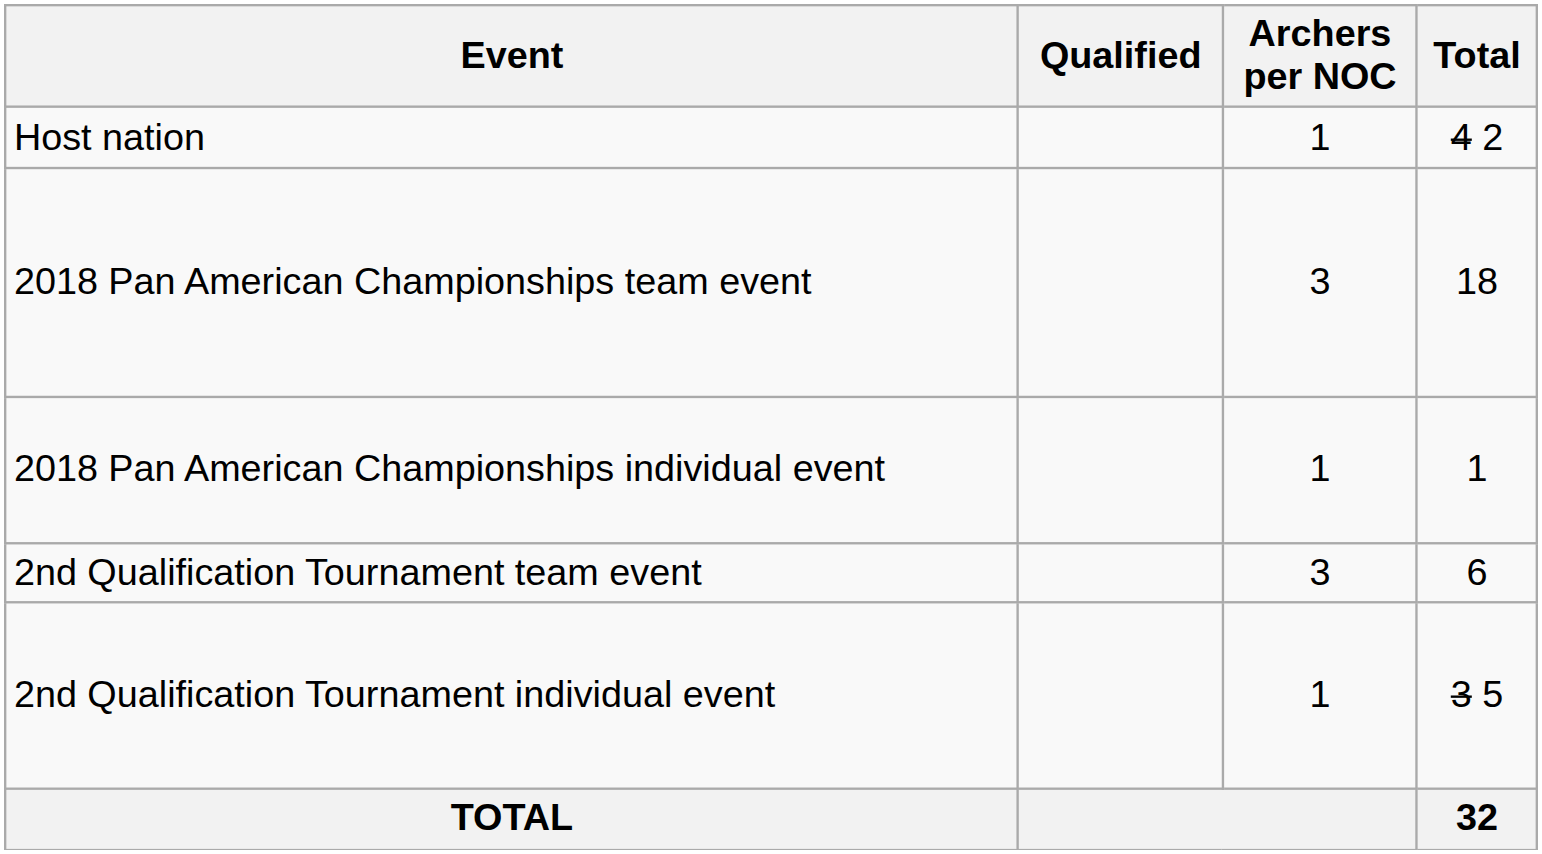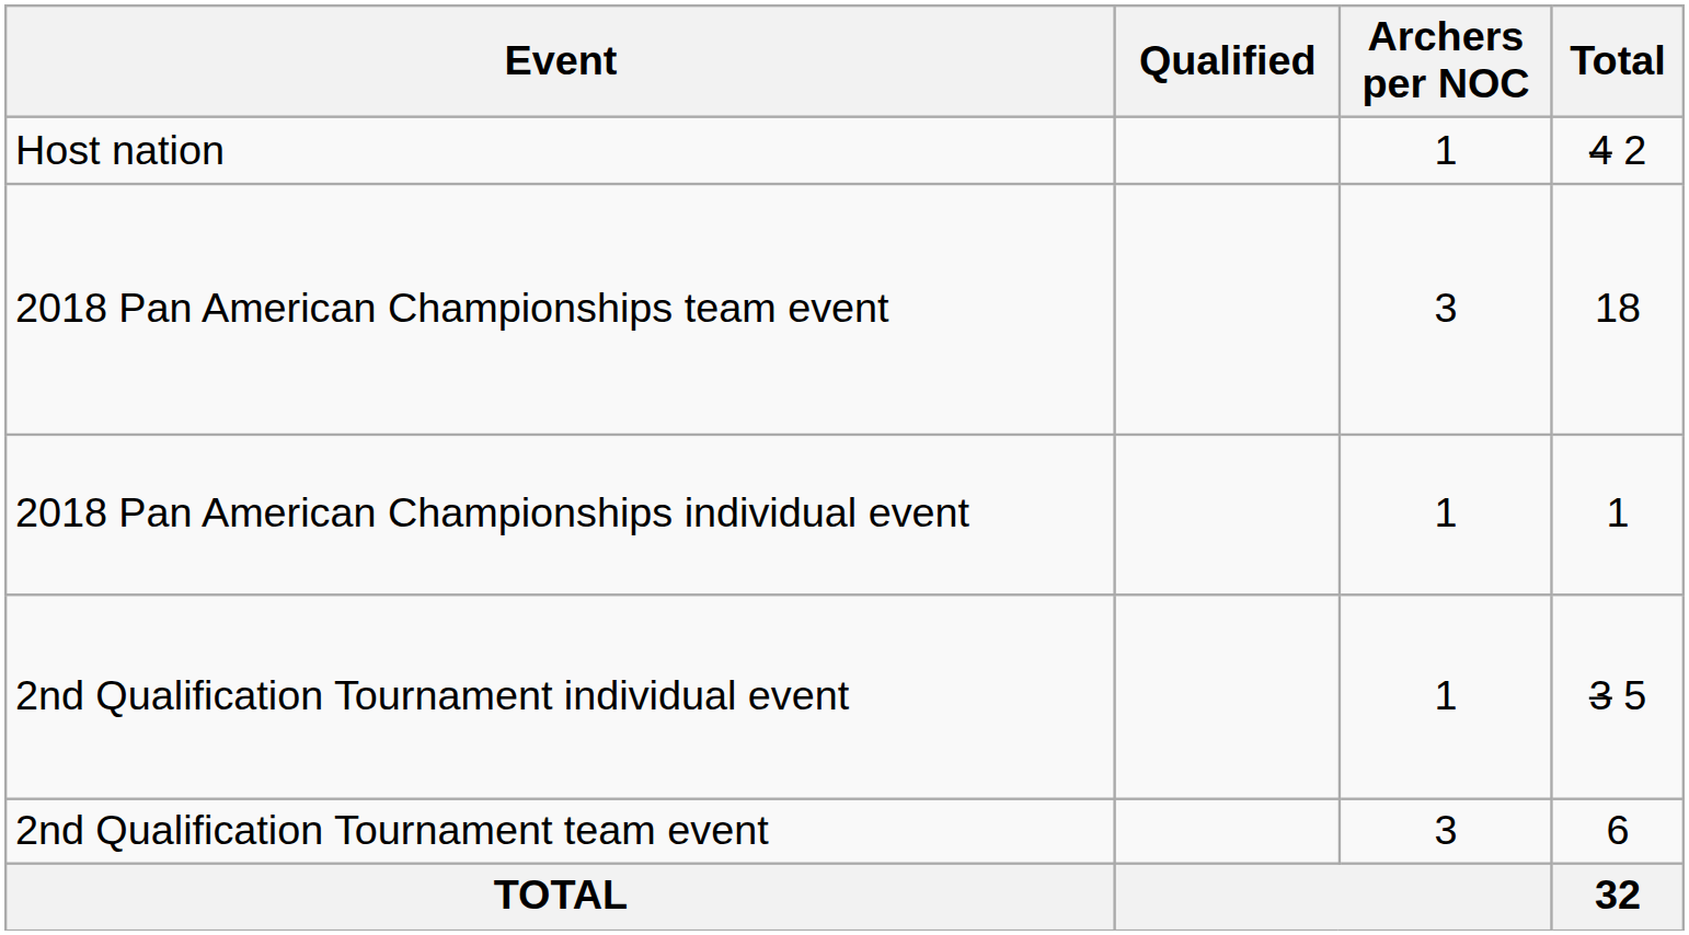 <table class="wikitable" width=650>
 <tr>
 <th>Event</th>
 <th>Qualified</th>
 <th>Archers<br> per NOC</th>
 <th>Total</th>
 </tr>
 <tr>
 <td>Host nation</td>
 <td></td>
 <td align="center">1</td>
 <td align="center"><s>4</s> 2</td>
 </tr>
 <tr>
 <td>2018 Pan American Championships team event</td>
 <td><br><br><br><br><br></td>
 <td align="center">3</td>
 <td align="center">18</td>
 </tr>
 <tr>
 <td>2018 Pan American Championships individual event</td>
 <td><s></s><br><br><s></s><br></td>
 <td align="center">1</td>
 <td align="center">1</td>
 </tr>
 <tr>
+<td>2nd Qualification Tournament individual event</td>
+<td><br><br><br><br></td>
+<td align="center">1</td>
+<td align="center"><s>3</s> 5</td>
+</tr>
+<tr>
 <td>2nd Qualification Tournament team event</td>
 <td><br></td>
 <td align="center">3</td>
 <td align="center">6</td>
-</tr>
-<tr>
-<td>2nd Qualification Tournament individual event</td>
-<td><br><br><br><br></td>
-<td align="center">1</td>
-<td align="center"><s>3</s> 5</td>
 </tr>
 <tr>
 <th>TOTAL</th>
 <th colspan="2"></th>
 <th>32</th>
 </tr>
 </table>
